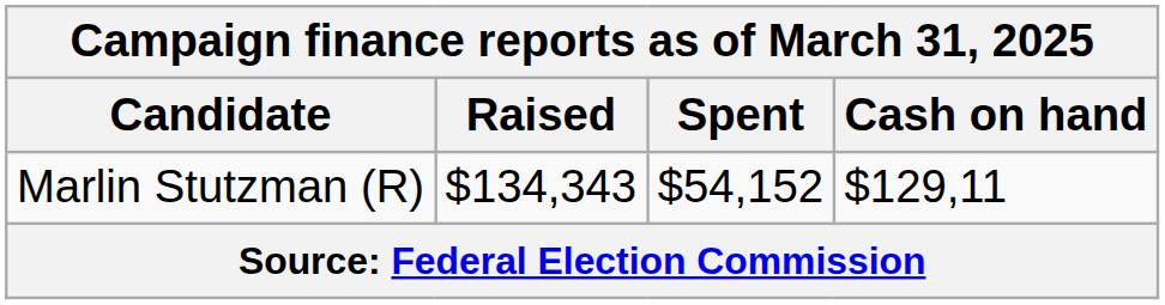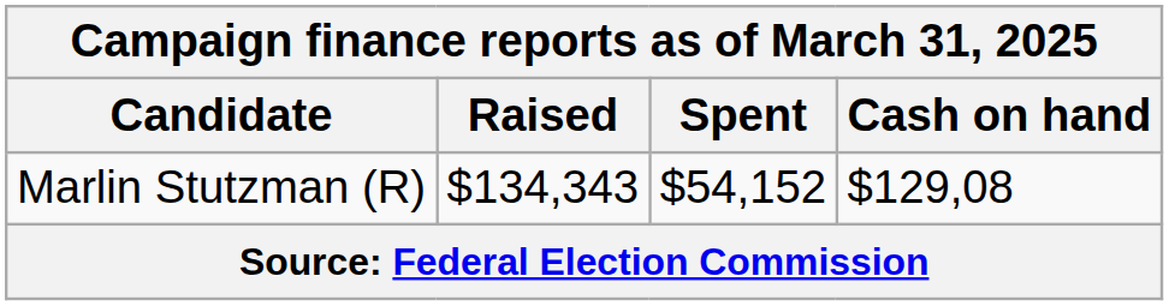 <table class="wikitable sortable">
 <tr>
 <th colspan=4>Campaign finance reports as of March 31, 2025</th>
 </tr>
 <tr style="text-align:center;">
 <th>Candidate</th>
 <th>Raised</th>
 <th>Spent</th>
 <th>Cash on hand</th>
 </tr>
 <tr>
 <td>Marlin Stutzman (R)</td>
 <td>$134,343</td>
 <td>$54,152</td>
-<td>$129,11</td>
+<td>$129,08</td>
 </tr>
 <tr>
 <th colspan="4"><small>Source: <a href='#'>Federal Election Commission</a></small></th>
 </tr>
 </table>
